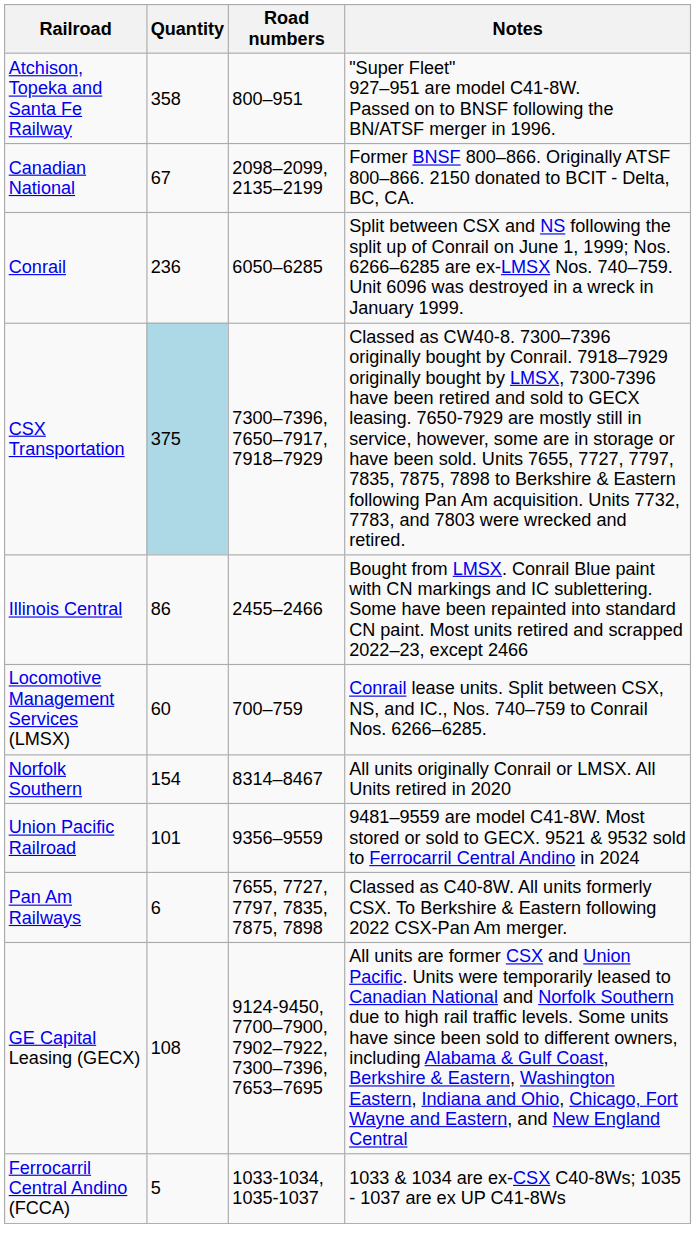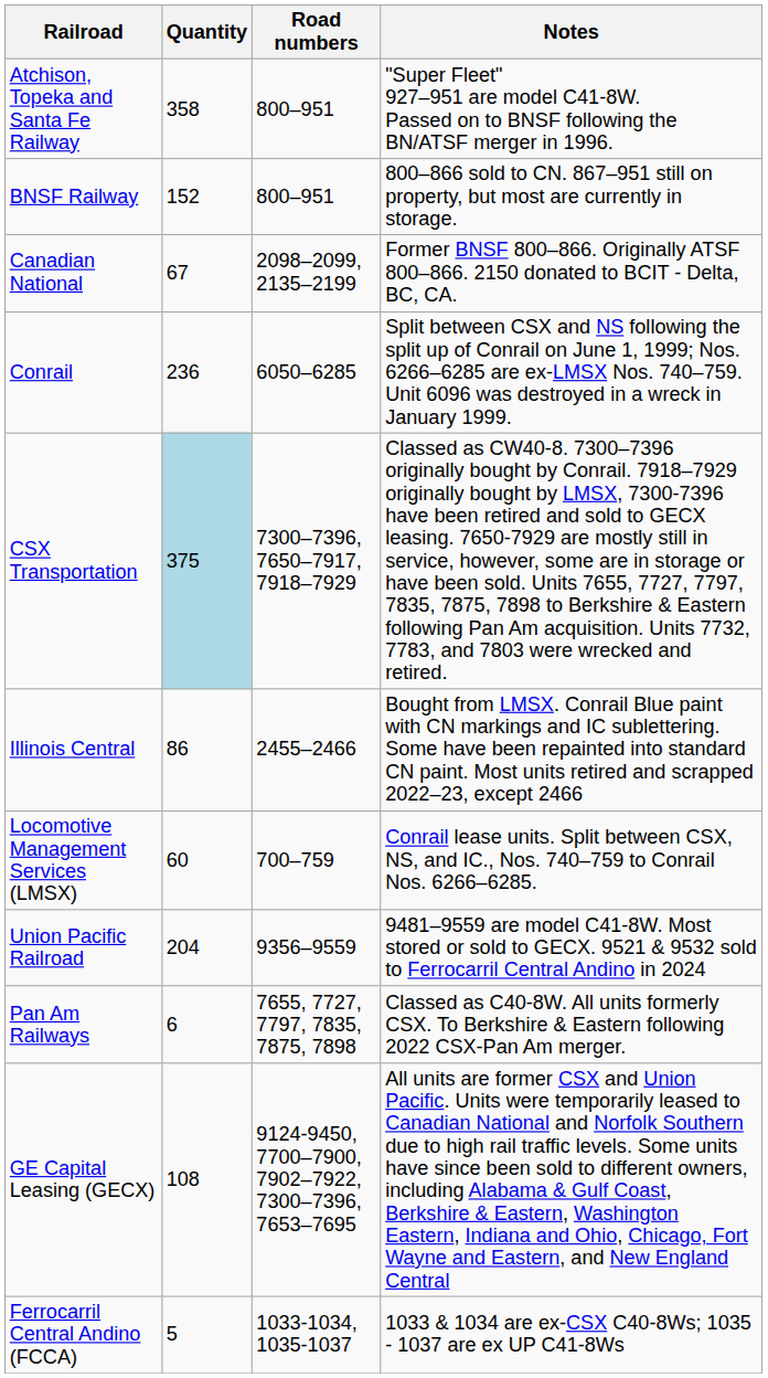 <table class="wikitable">
 <tr>
 <th bgcolor=c0c090>Railroad</th>
 <th bgcolor=c0c090>Quantity</th>
 <th bgcolor=c0c090>Road numbers</th>
 <th bgcolor=c0c090>Notes</th>
 </tr>
 <tr>
 <td><a href='#'>Atchison, Topeka and Santa Fe Railway</a></td>
 <td>358</td>
 <td>800–951</td>
 <td>"Super Fleet"<br>927–951 are model C41-8W.<br>Passed on to BNSF following the BN/ATSF merger in 1996.</td>
+</tr>
+<tr>
+<td><a href='#'>BNSF Railway</a></td>
+<td>152</td>
+<td>800–951</td>
+<td>800–866 sold to CN. 867–951 still on property, but most are currently in storage.</td>
 </tr>
 <tr>
 <td><a href='#'>Canadian National</a></td>
 <td>67</td>
 <td>2098–2099, 2135–2199</td>
 <td>Former <a href='#'>BNSF</a> 800–866. Originally ATSF 800–866. 2150 donated to BCIT - Delta, BC, CA.</td>
 </tr>
 <tr>
 <td><a href='#'>Conrail</a></td>
 <td>236</td>
 <td>6050–6285</td>
 <td>Split between CSX and <a href='#'>NS</a> following the split up of Conrail on June 1, 1999; Nos. 6266–6285 are ex-<a href='#'>LMSX</a> Nos. 740–759. Unit 6096 was destroyed in a wreck in January 1999.</td>
 </tr>
 <tr>
 <td><a href='#'>CSX Transportation</a></td>
 <td style="background: lightblue;">375</td>
 <td>7300–7396, 7650–7917, 7918–7929</td>
 <td>Classed as CW40-8. 7300–7396 originally bought by Conrail. 7918–7929 originally bought by <a href='#'>LMSX</a>, 7300-7396 have been retired and sold to GECX leasing. 7650-7929 are mostly still in service, however, some are in storage or have been sold. Units 7655, 7727, 7797, 7835, 7875, 7898 to Berkshire & Eastern  following Pan Am acquisition. Units 7732, 7783, and 7803 were wrecked and retired.</td>
 </tr>
 <tr>
 <td><a href='#'>Illinois Central</a></td>
 <td>86</td>
 <td>2455–2466</td>
 <td>Bought from <a href='#'>LMSX</a>. Conrail Blue paint with CN markings and IC sublettering. Some have been repainted into standard CN paint. Most units retired and scrapped 2022–23, except 2466</td>
 </tr>
 <tr>
 <td><a href='#'>Locomotive Management Services</a> (LMSX)</td>
 <td>60</td>
 <td>700–759</td>
 <td><a href='#'>Conrail</a> lease units. Split between CSX, NS, and IC., Nos. 740–759 to Conrail Nos. 6266–6285.</td>
 </tr>
 <tr>
-<td><a href='#'>Norfolk Southern</a></td>
-<td>154</td>
-<td>8314–8467</td>
-<td>All units originally Conrail or LMSX. All Units retired in 2020</td>
-</tr>
-<tr>
 <td><a href='#'>Union Pacific Railroad</a></td>
-<td>101</td>
+<td>204</td>
 <td>9356–9559</td>
 <td>9481–9559 are model C41-8W. Most stored or sold to GECX. 9521 & 9532 sold to <a href='#'>Ferrocarril Central Andino</a> in 2024</td>
 </tr>
 <tr>
 <td><a href='#'>Pan Am Railways</a></td>
 <td>6</td>
 <td>7655, 7727, 7797, 7835, 7875, 7898</td>
 <td>Classed as C40-8W. All units formerly CSX. To Berkshire & Eastern following 2022 CSX-Pan Am merger.</td>
 </tr>
 <tr>
 <td><a href='#'>GE Capital</a> Leasing (GECX)</td>
 <td>108</td>
 <td>9124-9450, 7700–7900, 7902–7922, 7300–7396, 7653–7695</td>
 <td>All units are former <a href='#'>CSX</a> and <a href='#'>Union Pacific</a>. Units were temporarily leased to <a href='#'>Canadian National</a> and <a href='#'>Norfolk Southern</a> due to high rail traffic levels. Some units have since been sold to different owners, including <a href='#'>Alabama & Gulf Coast</a>, <a href='#'>Berkshire & Eastern</a>, <a href='#'>Washington Eastern</a>, <a href='#'>Indiana and Ohio</a>, <a href='#'>Chicago, Fort Wayne and Eastern</a>, and <a href='#'>New England Central</a></td>
 </tr>
 <tr>
 <td><a href='#'>Ferrocarril Central Andino</a> (FCCA)</td>
 <td>5</td>
 <td>1033-1034, 1035-1037</td>
 <td>1033 & 1034 are ex-<a href='#'>CSX</a> C40-8Ws; 1035 - 1037 are ex UP C41-8Ws</td>
 </tr>
 <tr>
 </tr>
 </table>
